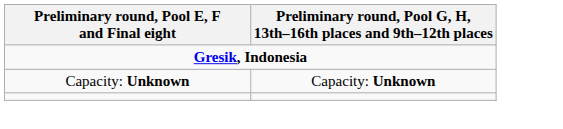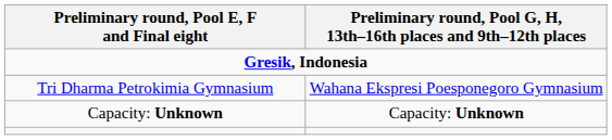 <table class="wikitable" style="text-align:center">
 <tr>
 <th width=50%>Preliminary round, Pool E, F<br>and Final eight</th>
 <th width=50%>Preliminary round, Pool G, H,<br>13th–16th places and 9th–12th places</th>
 </tr>
 <tr>
 <td colspan=2><strong><a href='#'>Gresik</a>, Indonesia</strong></td>
+</tr>
+<tr>
+<td><a href='#'>Tri Dharma Petrokimia Gymnasium</a></td>
+<td><a href='#'>Wahana Ekspresi Poesponegoro Gymnasium</a></td>
 </tr>
 <tr>
 <td>Capacity: <strong>Unknown</strong></td>
 <td>Capacity: <strong>Unknown</strong></td>
 </tr>
 <tr>
 <td></td>
 <td></td>
 </tr>
 </table>
